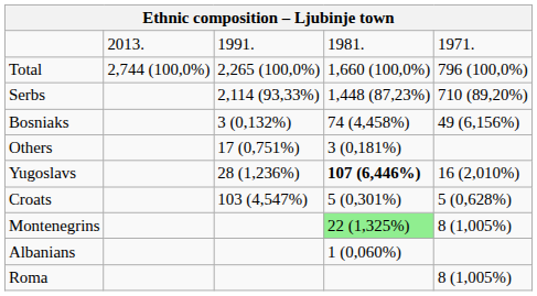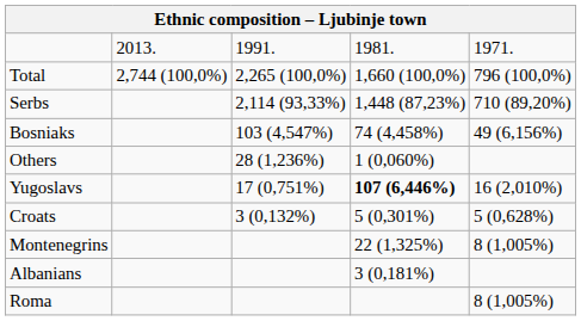 <table class="wikitable">
 <tr>
 <th colspan="8">Ethnic composition – Ljubinje town</th>
 </tr>
 <tr>
 <td></td>
 <td>2013.</td>
 <td>1991.</td>
 <td>1981.</td>
 <td>1971.</td>
 </tr>
 <tr>
 <td>Total</td>
 <td>2,744 (100,0%)</td>
 <td>2,265 (100,0%)</td>
 <td>1,660 (100,0%)</td>
 <td>796 (100,0%)</td>
 </tr>
 <tr>
 <td>Serbs</td>
 <td></td>
 <td>2,114 (93,33%)</td>
 <td>1,448 (87,23%)</td>
 <td>710 (89,20%)</td>
 </tr>
 <tr>
 <td>Bosniaks</td>
 <td></td>
-<td>3 (0,132%)</td>
+<td>103 (4,547%)</td>
 <td>74 (4,458%)</td>
 <td>49 (6,156%)</td>
 </tr>
 <tr>
 <td>Others</td>
 <td></td>
-<td>17 (0,751%)</td>
-<td>3 (0,181%)</td>
+<td>28 (1,236%)</td>
+<td>1 (0,060%)</td>
 <td></td>
 </tr>
 <tr>
 <td>Yugoslavs</td>
 <td></td>
-<td>28 (1,236%)</td>
+<td>17 (0,751%)</td>
 <td><strong>107 (6,446%)</strong></td>
 <td>16 (2,010%)</td>
 </tr>
 <tr>
 <td>Croats</td>
 <td></td>
-<td>103 (4,547%)</td>
+<td>3 (0,132%)</td>
 <td>5 (0,301%)</td>
 <td>5 (0,628%)</td>
 </tr>
 <tr>
 <td>Montenegrins</td>
 <td></td>
 <td></td>
-<td style="background: lightgreen;">22 (1,325%)</td>
+<td>22 (1,325%)</td>
 <td>8 (1,005%)</td>
 </tr>
 <tr>
 <td>Albanians</td>
 <td></td>
 <td></td>
-<td>1 (0,060%)</td>
+<td>3 (0,181%)</td>
 <td></td>
 </tr>
 <tr>
 <td>Roma</td>
 <td></td>
 <td></td>
 <td></td>
 <td>8 (1,005%)</td>
 </tr>
 </table>
